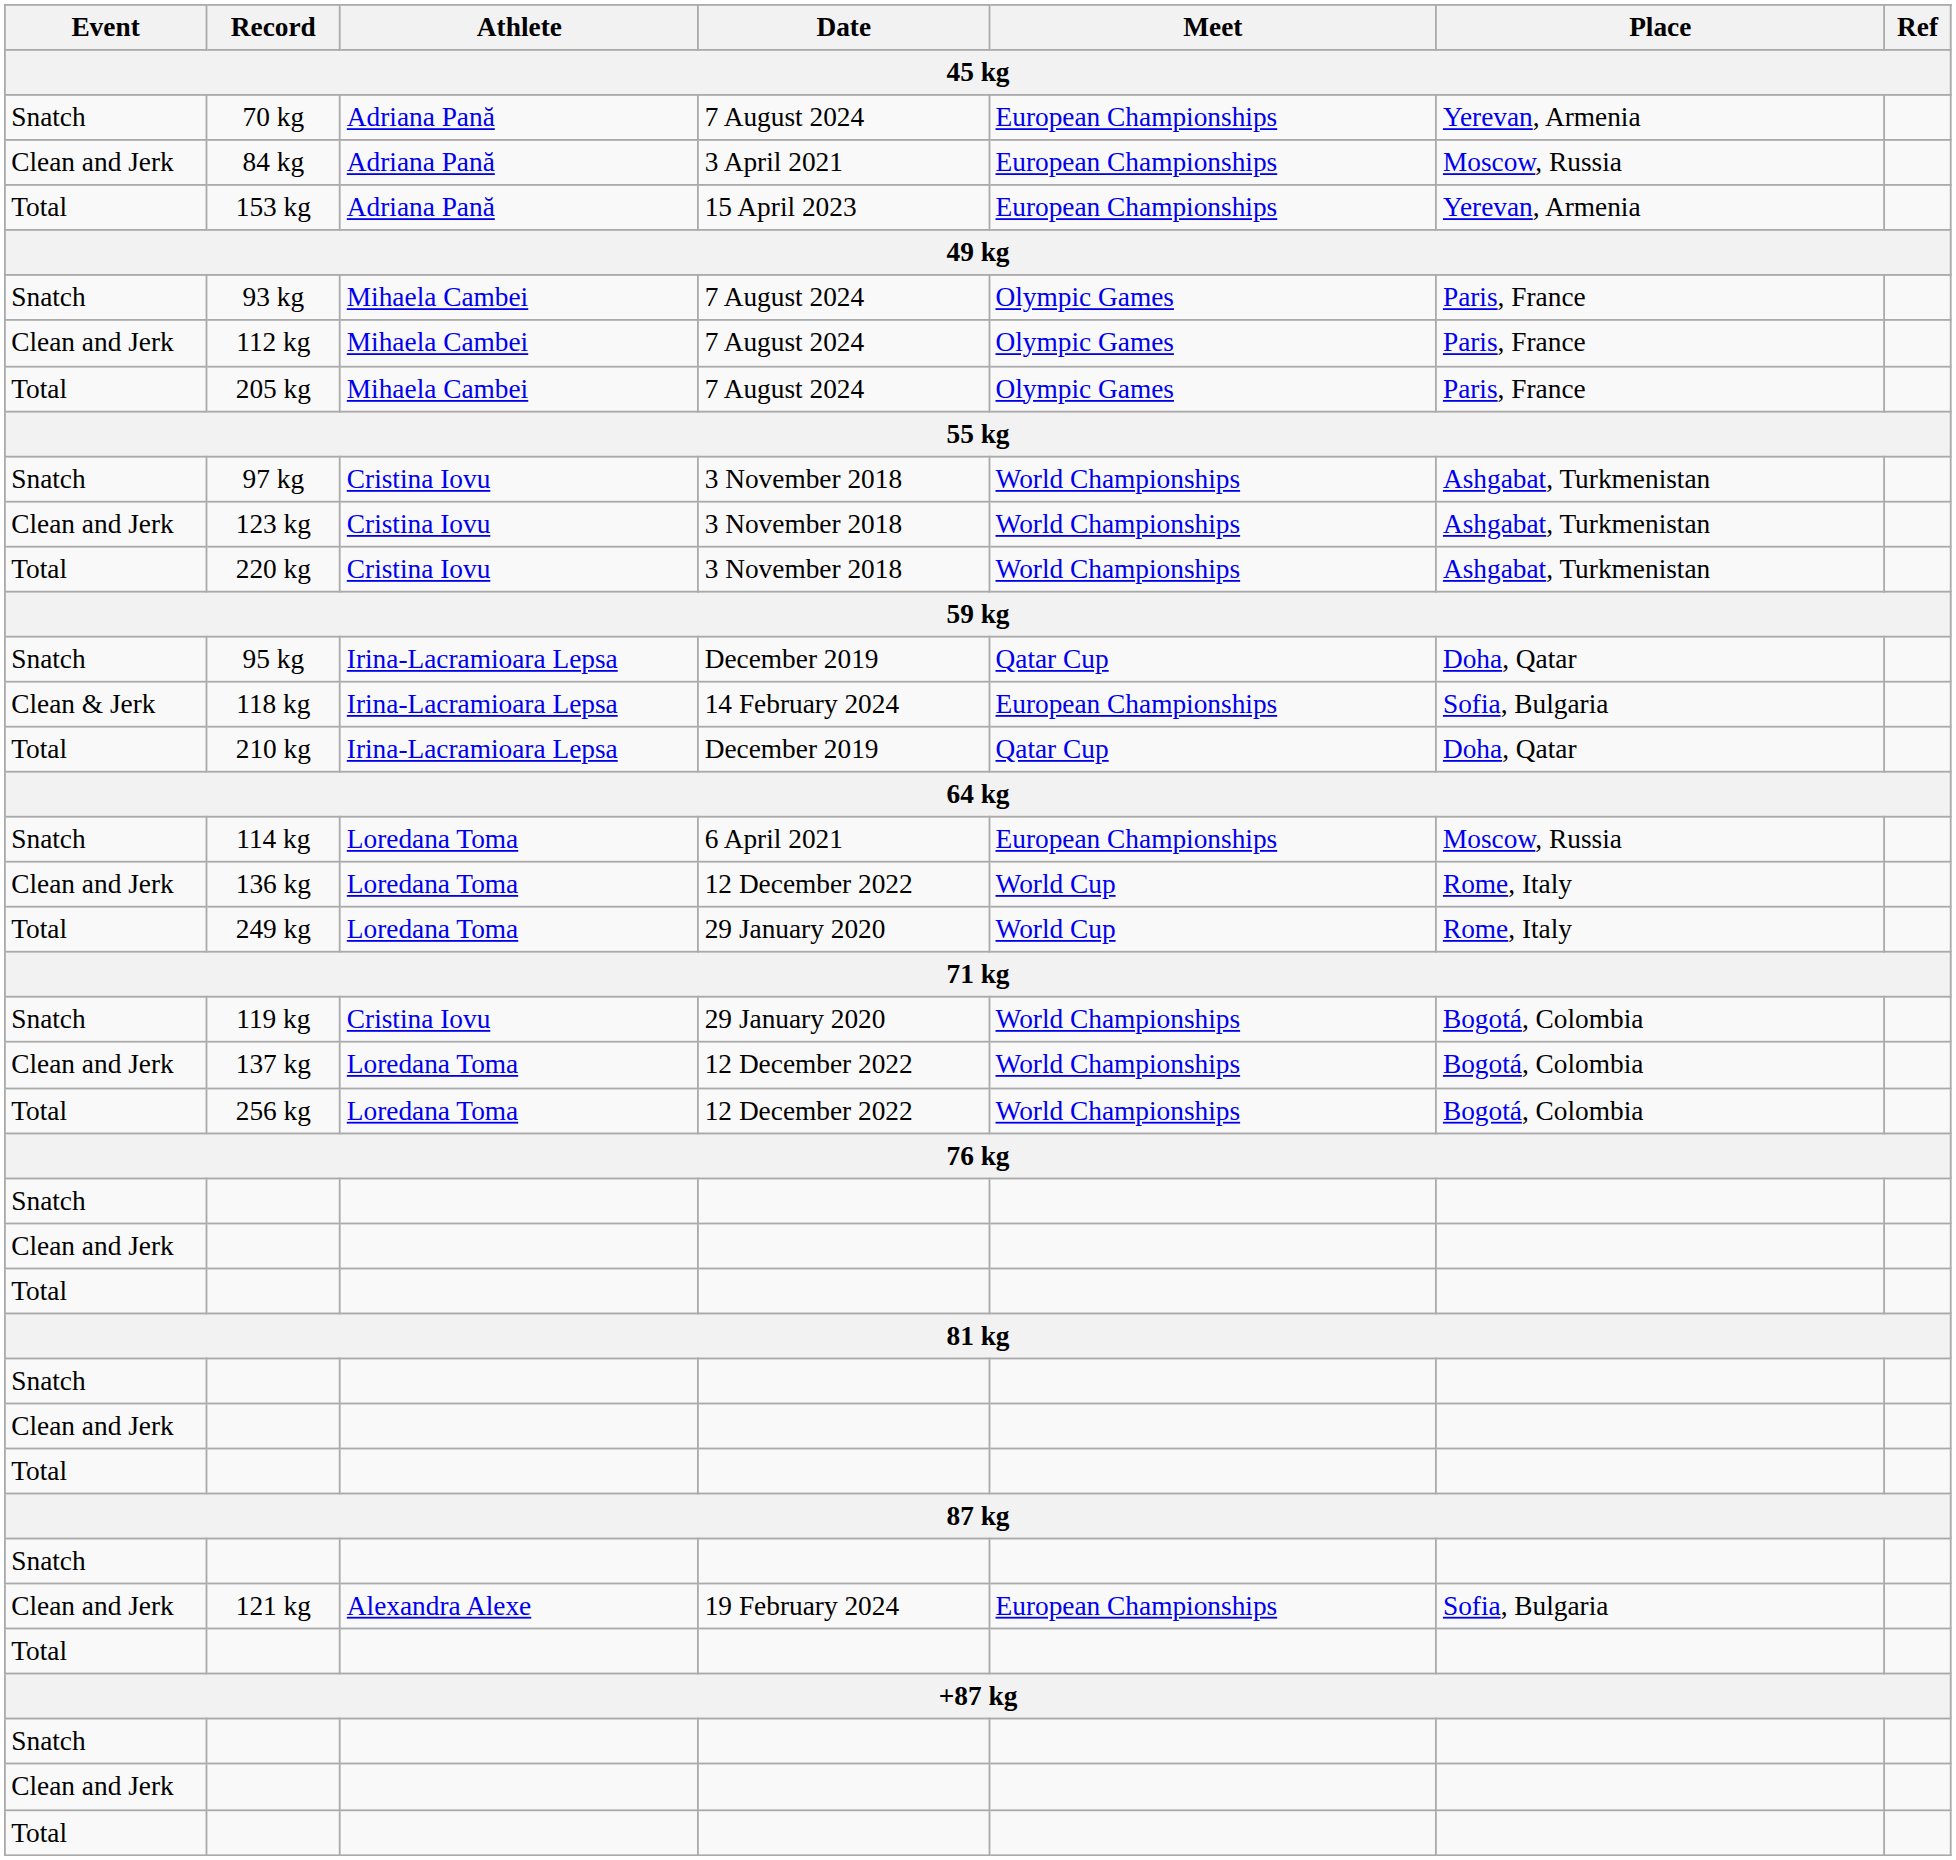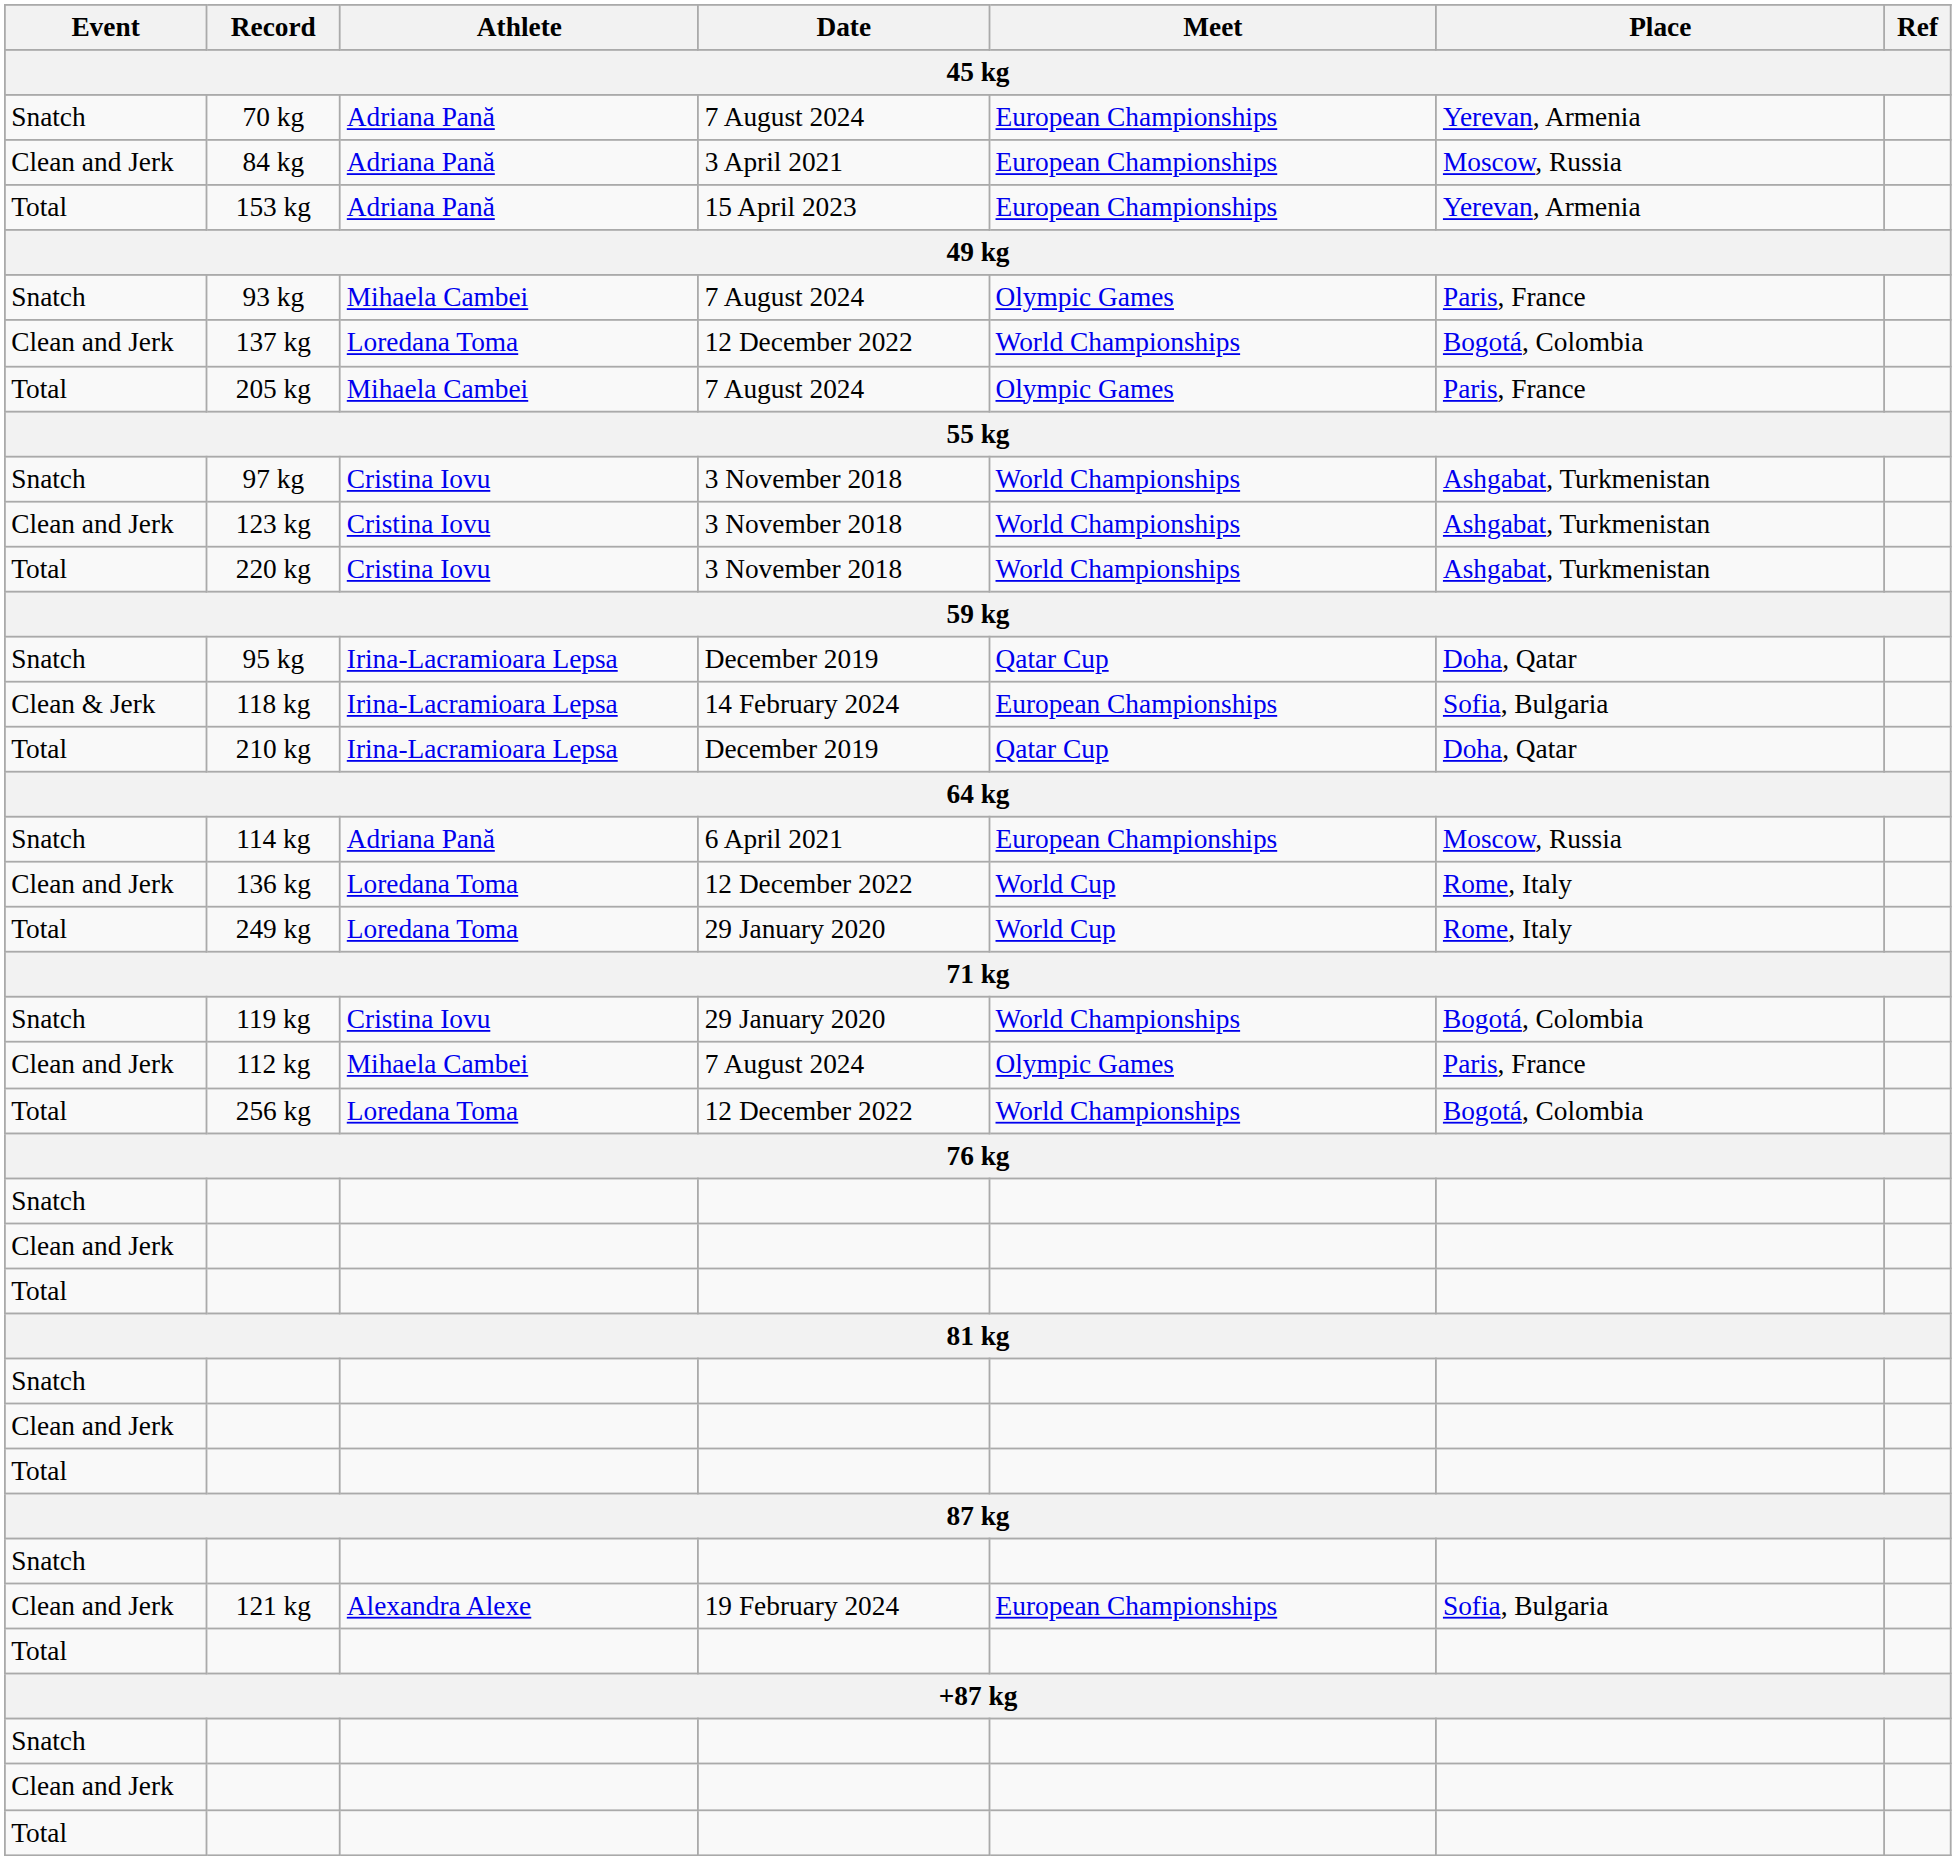 <table class="wikitable" style="font-size:95%;">
 <tr>
 <th width=9%>Event</th>
 <th width=6%>Record</th>
 <th width=16%>Athlete</th>
 <th width=13%>Date</th>
 <th width=20%>Meet</th>
 <th width=20%>Place</th>
 <th width=3%>Ref</th>
 </tr>
 <tr bgcolor="#DDDDDD">
 <th colspan="7">45 kg</th>
 </tr>
 <tr>
 <td>Snatch</td>
 <td align="center">70 kg</td>
 <td><a href='#'>Adriana Pană</a></td>
 <td>7 August 2024</td>
 <td><a href='#'>European Championships</a></td>
 <td><a href='#'>Yerevan</a>, Armenia</td>
 <td></td>
 </tr>
 <tr>
 <td>Clean and Jerk</td>
 <td align="center">84 kg</td>
 <td><a href='#'>Adriana Pană</a></td>
 <td>3 April 2021</td>
 <td><a href='#'>European Championships</a></td>
 <td><a href='#'>Moscow</a>, Russia</td>
 <td></td>
 </tr>
 <tr>
 <td>Total</td>
 <td align="center">153 kg</td>
 <td><a href='#'>Adriana Pană</a></td>
 <td>15 April 2023</td>
 <td><a href='#'>European Championships</a></td>
 <td><a href='#'>Yerevan</a>, Armenia</td>
 <td></td>
 </tr>
 <tr bgcolor="#DDDDDD">
 <th colspan="7">49 kg</th>
 </tr>
 <tr>
 <td>Snatch</td>
 <td align="center">93 kg</td>
 <td><a href='#'>Mihaela Cambei</a></td>
 <td>7 August 2024</td>
 <td><a href='#'>Olympic Games</a></td>
 <td><a href='#'>Paris</a>, France</td>
 <td></td>
 </tr>
 <tr>
 <td>Clean and Jerk</td>
-<td align="center">112 kg</td>
-<td><a href='#'>Mihaela Cambei</a></td>
-<td>7 August 2024</td>
-<td><a href='#'>Olympic Games</a></td>
-<td><a href='#'>Paris</a>, France</td>
+<td align="center">137 kg</td>
+<td><a href='#'>Loredana Toma</a></td>
+<td>12 December 2022</td>
+<td><a href='#'>World Championships</a></td>
+<td><a href='#'>Bogotá</a>, Colombia</td>
 <td></td>
 </tr>
 <tr>
 <td>Total</td>
 <td align="center">205 kg</td>
 <td><a href='#'>Mihaela Cambei</a></td>
 <td>7 August 2024</td>
 <td><a href='#'>Olympic Games</a></td>
 <td><a href='#'>Paris</a>, France</td>
 <td></td>
 </tr>
 <tr bgcolor="#DDDDDD">
 <th colspan="7">55 kg</th>
 </tr>
 <tr>
 <td>Snatch</td>
 <td align="center">97 kg</td>
 <td><a href='#'>Cristina Iovu</a></td>
 <td>3 November 2018</td>
 <td><a href='#'>World Championships</a></td>
 <td><a href='#'>Ashgabat</a>, Turkmenistan</td>
 <td></td>
 </tr>
 <tr>
 <td>Clean and Jerk</td>
 <td align="center">123 kg</td>
 <td><a href='#'>Cristina Iovu</a></td>
 <td>3 November 2018</td>
 <td><a href='#'>World Championships</a></td>
 <td><a href='#'>Ashgabat</a>, Turkmenistan</td>
 <td></td>
 </tr>
 <tr>
 <td>Total</td>
 <td align="center">220 kg</td>
 <td><a href='#'>Cristina Iovu</a></td>
 <td>3 November 2018</td>
 <td><a href='#'>World Championships</a></td>
 <td><a href='#'>Ashgabat</a>, Turkmenistan</td>
 <td></td>
 </tr>
 <tr bgcolor="#DDDDDD">
 <th colspan="7">59 kg</th>
 </tr>
 <tr>
 <td>Snatch</td>
 <td align="center">95 kg</td>
 <td><a href='#'>Irina-Lacramioara Lepsa</a></td>
 <td>December 2019</td>
 <td><a href='#'>Qatar Cup</a></td>
 <td><a href='#'>Doha</a>, Qatar</td>
 <td></td>
 </tr>
 <tr>
 <td>Clean & Jerk</td>
 <td align="center">118 kg</td>
 <td><a href='#'>Irina-Lacramioara Lepsa</a></td>
 <td>14 February 2024</td>
 <td><a href='#'>European Championships</a></td>
 <td><a href='#'>Sofia</a>, Bulgaria</td>
 <td></td>
 </tr>
 <tr>
 <td>Total</td>
 <td align="center">210 kg</td>
 <td><a href='#'>Irina-Lacramioara Lepsa</a></td>
 <td>December 2019</td>
 <td><a href='#'>Qatar Cup</a></td>
 <td><a href='#'>Doha</a>, Qatar</td>
 <td></td>
 </tr>
 <tr bgcolor="#DDDDDD">
 <th colspan="7">64 kg</th>
 </tr>
 <tr>
 <td>Snatch</td>
 <td align="center">114 kg</td>
-<td><a href='#'>Loredana Toma</a></td>
+<td><a href='#'>Adriana Pană</a></td>
 <td>6 April 2021</td>
 <td><a href='#'>European Championships</a></td>
 <td><a href='#'>Moscow</a>, Russia</td>
 <td></td>
 </tr>
 <tr>
 <td>Clean and Jerk</td>
 <td align="center">136 kg</td>
 <td><a href='#'>Loredana Toma</a></td>
 <td>12 December 2022</td>
 <td><a href='#'>World Cup</a></td>
 <td><a href='#'>Rome</a>, Italy</td>
 <td></td>
 </tr>
 <tr>
 <td>Total</td>
 <td align="center">249 kg</td>
 <td><a href='#'>Loredana Toma</a></td>
 <td>29 January 2020</td>
 <td><a href='#'>World Cup</a></td>
 <td><a href='#'>Rome</a>, Italy</td>
 <td></td>
 </tr>
 <tr bgcolor="#DDDDDD">
 <th colspan="7">71 kg</th>
 </tr>
 <tr>
 <td>Snatch</td>
 <td align="center">119 kg</td>
 <td><a href='#'>Cristina Iovu</a></td>
 <td>29 January 2020</td>
 <td><a href='#'>World Championships</a></td>
 <td><a href='#'>Bogotá</a>, Colombia</td>
 <td></td>
 </tr>
 <tr>
 <td>Clean and Jerk</td>
-<td align="center">137 kg</td>
-<td><a href='#'>Loredana Toma</a></td>
-<td>12 December 2022</td>
-<td><a href='#'>World Championships</a></td>
-<td><a href='#'>Bogotá</a>, Colombia</td>
+<td align="center">112 kg</td>
+<td><a href='#'>Mihaela Cambei</a></td>
+<td>7 August 2024</td>
+<td><a href='#'>Olympic Games</a></td>
+<td><a href='#'>Paris</a>, France</td>
 <td></td>
 </tr>
 <tr>
 <td>Total</td>
 <td align="center">256 kg</td>
 <td><a href='#'>Loredana Toma</a></td>
 <td>12 December 2022</td>
 <td><a href='#'>World Championships</a></td>
 <td><a href='#'>Bogotá</a>, Colombia</td>
 <td></td>
 </tr>
 <tr bgcolor="#DDDDDD">
 <th colspan="7">76 kg</th>
 </tr>
 <tr>
 <td>Snatch</td>
 <td align="center"></td>
 <td></td>
 <td></td>
 <td></td>
 <td></td>
 <td></td>
 </tr>
 <tr>
 <td>Clean and Jerk</td>
 <td align="center"></td>
 <td></td>
 <td></td>
 <td></td>
 <td></td>
 <td></td>
 </tr>
 <tr>
 <td>Total</td>
 <td align="center"></td>
 <td></td>
 <td></td>
 <td></td>
 <td></td>
 <td></td>
 </tr>
 <tr bgcolor="#DDDDDD">
 <th colspan="7">81 kg</th>
 </tr>
 <tr>
 <td>Snatch</td>
 <td align="center"></td>
 <td></td>
 <td></td>
 <td></td>
 <td></td>
 <td></td>
 </tr>
 <tr>
 <td>Clean and Jerk</td>
 <td align="center"></td>
 <td></td>
 <td></td>
 <td></td>
 <td></td>
 <td></td>
 </tr>
 <tr>
 <td>Total</td>
 <td align="center"></td>
 <td></td>
 <td></td>
 <td></td>
 <td></td>
 <td></td>
 </tr>
 <tr bgcolor="#DDDDDD">
 <th colspan="7">87 kg</th>
 </tr>
 <tr>
 <td>Snatch</td>
 <td align="center"></td>
 <td></td>
 <td></td>
 <td></td>
 <td></td>
 <td></td>
 </tr>
 <tr>
 <td>Clean and Jerk</td>
 <td align="center">121 kg</td>
 <td><a href='#'>Alexandra Alexe</a></td>
 <td>19 February 2024</td>
 <td><a href='#'>European Championships</a></td>
 <td><a href='#'>Sofia</a>, Bulgaria</td>
 <td></td>
 </tr>
 <tr>
 <td>Total</td>
 <td align="center"></td>
 <td></td>
 <td></td>
 <td></td>
 <td></td>
 <td></td>
 </tr>
 <tr bgcolor="#DDDDDD">
 <th colspan="7">+87 kg</th>
 </tr>
 <tr>
 <td>Snatch</td>
 <td align="center"></td>
 <td></td>
 <td></td>
 <td></td>
 <td></td>
 <td></td>
 </tr>
 <tr>
 <td>Clean and Jerk</td>
 <td align="center"></td>
 <td></td>
 <td></td>
 <td></td>
 <td></td>
 <td></td>
 </tr>
 <tr>
 <td>Total</td>
 <td align="center"></td>
 <td></td>
 <td></td>
 <td></td>
 <td></td>
 <td></td>
 </tr>
 </table>
